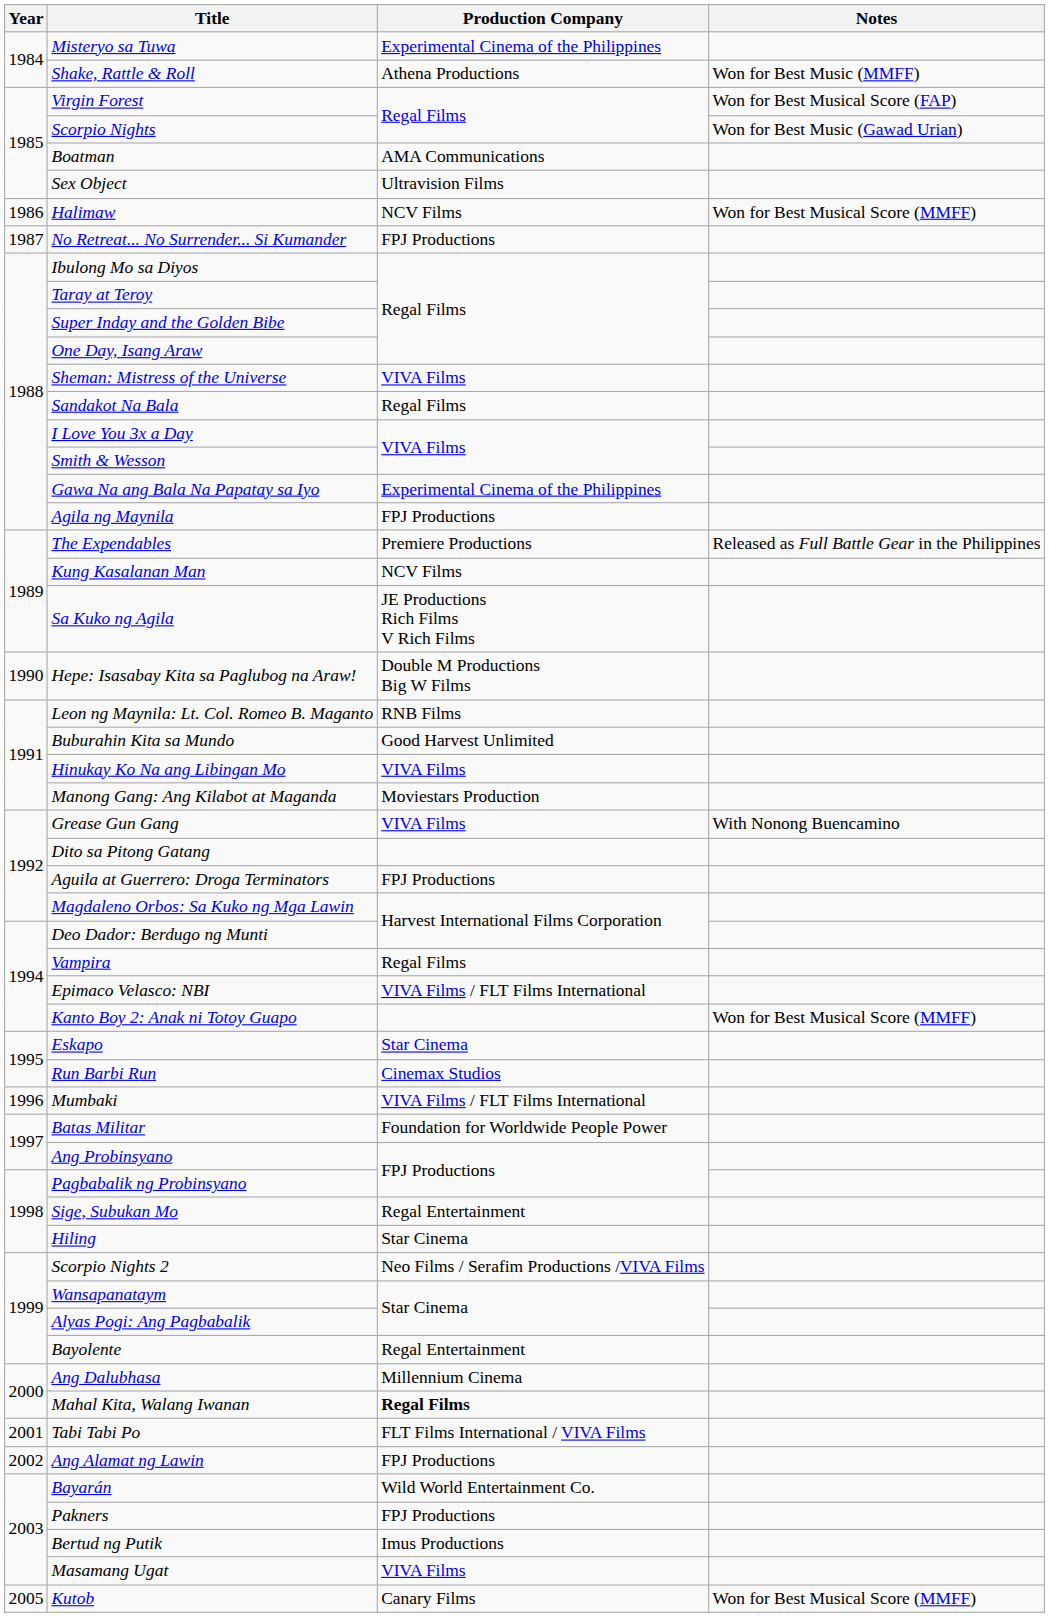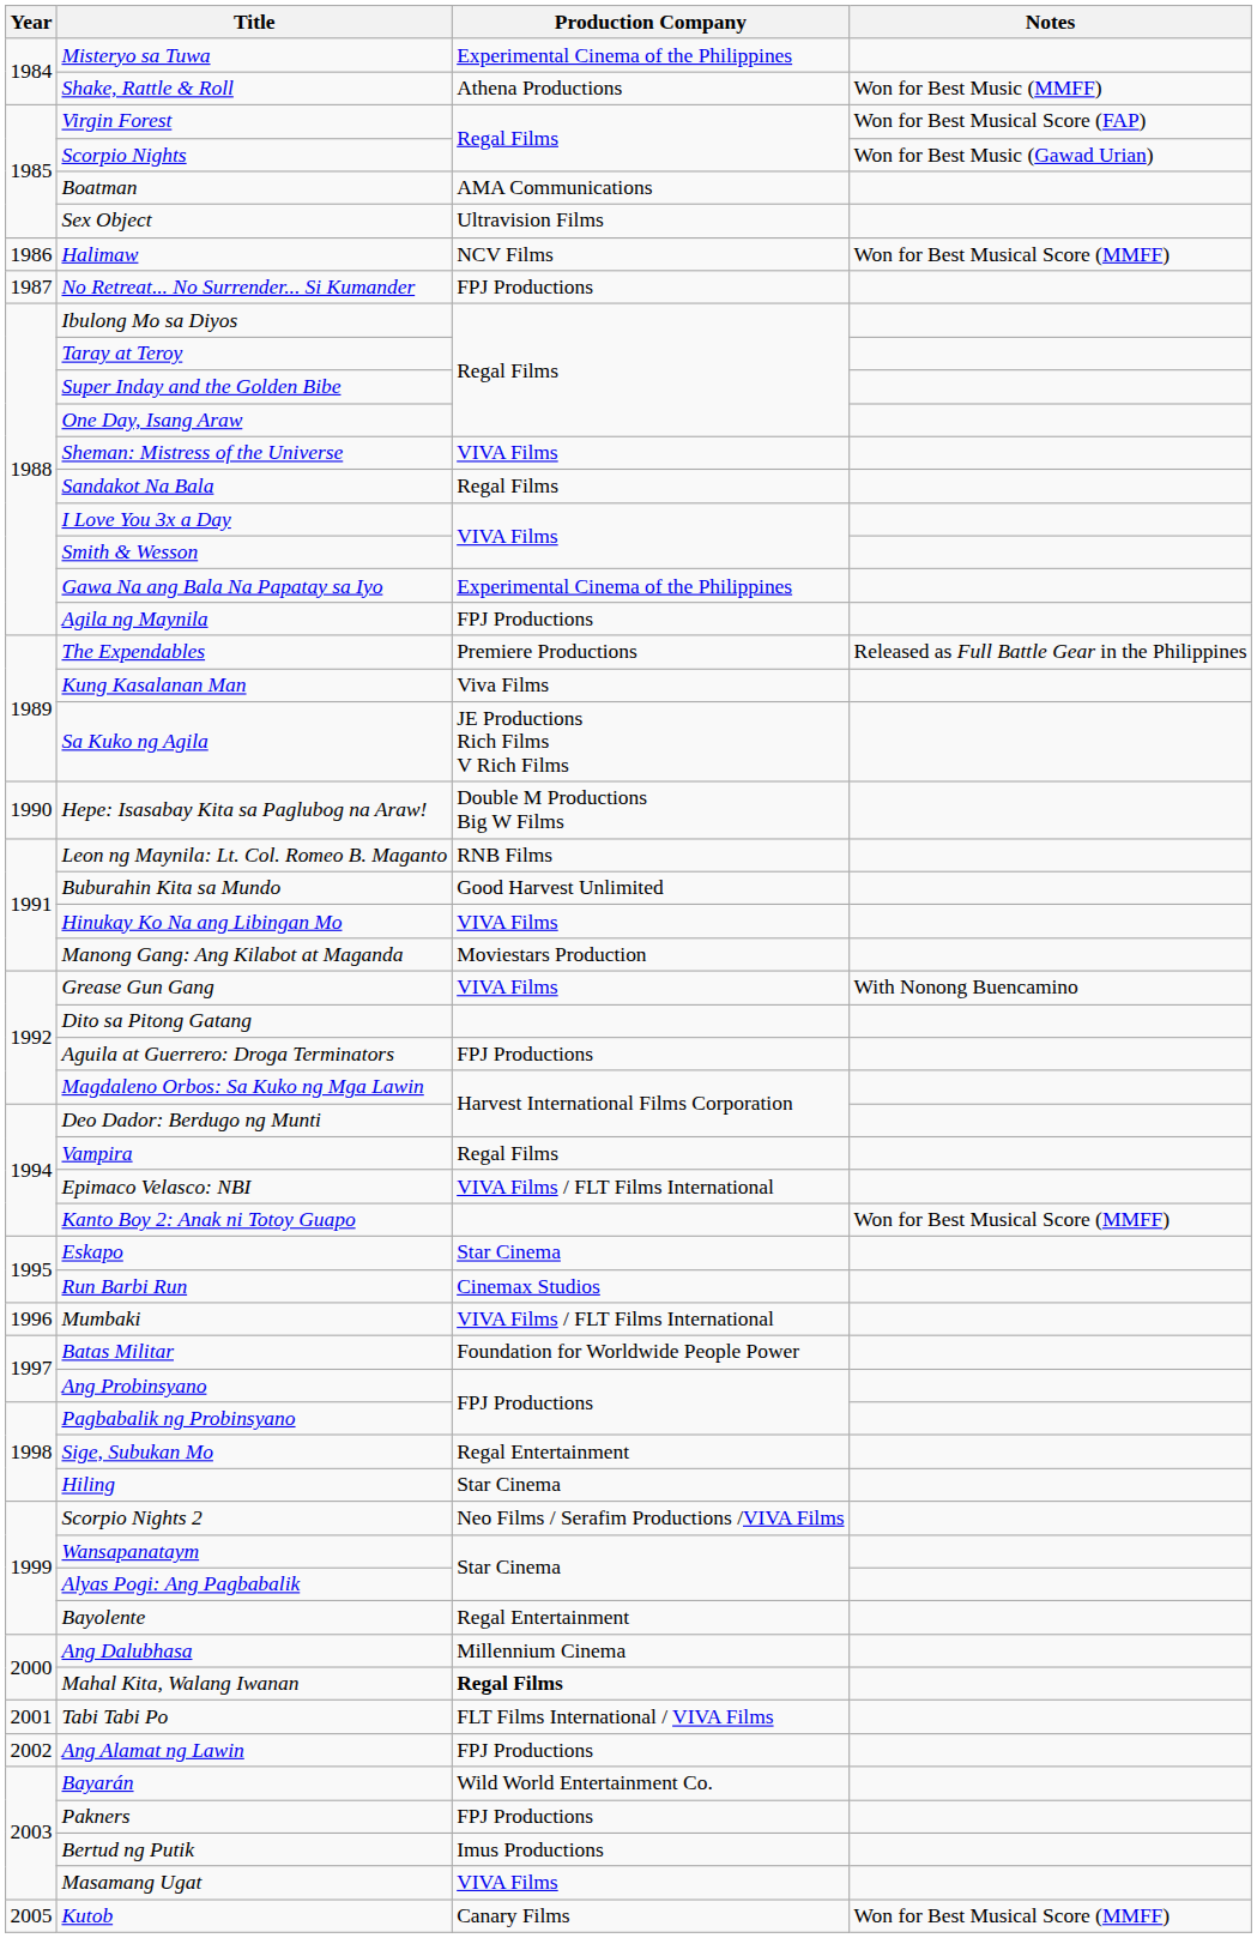 <table class="wikitable sortable">
 <tr>
 <th>Year</th>
 <th>Title</th>
 <th class="unsortable">Production Company</th>
 <th class="unsortable">Notes</th>
 </tr>
 <tr>
 <td rowspan="2">1984</td>
 <td><em><a href='#'>Misteryo sa Tuwa</a></em></td>
 <td><a href='#'>Experimental Cinema of the Philippines</a></td>
 <td></td>
 </tr>
 <tr>
 <td><em><a href='#'>Shake, Rattle & Roll</a></em></td>
 <td>Athena Productions</td>
 <td>Won for Best Music (<a href='#'>MMFF</a>)</td>
 </tr>
 <tr>
 <td rowspan="4">1985</td>
 <td><em><a href='#'>Virgin Forest</a></em></td>
 <td rowspan="2"><a href='#'>Regal Films</a></td>
 <td>Won for Best Musical Score (<a href='#'>FAP</a>)</td>
 </tr>
 <tr>
 <td><em><a href='#'>Scorpio Nights</a></em></td>
 <td>Won for Best Music (<a href='#'>Gawad Urian</a>)</td>
 </tr>
 <tr>
 <td><em>Boatman</em></td>
 <td>AMA Communications</td>
 <td></td>
 </tr>
 <tr>
 <td><em>Sex Object</em></td>
 <td>Ultravision Films</td>
 <td></td>
 </tr>
 <tr>
 <td>1986</td>
 <td><em><a href='#'>Halimaw</a></em></td>
 <td>NCV Films</td>
 <td>Won for Best Musical Score (<a href='#'>MMFF</a>)</td>
 </tr>
 <tr>
 <td>1987</td>
 <td><em><a href='#'>No Retreat... No Surrender... Si Kumander</a></em></td>
 <td>FPJ Productions</td>
 <td></td>
 </tr>
 <tr>
 <td rowspan="10">1988</td>
 <td><em>Ibulong Mo sa Diyos</em></td>
 <td rowspan="4">Regal Films</td>
 <td></td>
 </tr>
 <tr>
 <td><em><a href='#'>Taray at Teroy</a></em></td>
 <td></td>
 </tr>
 <tr>
 <td><em><a href='#'>Super Inday and the Golden Bibe</a></em></td>
 <td></td>
 </tr>
 <tr>
 <td><em><a href='#'>One Day, Isang Araw</a></em></td>
 <td></td>
 </tr>
 <tr>
 <td><em><a href='#'>Sheman: Mistress of the Universe</a></em></td>
 <td><a href='#'>VIVA Films</a></td>
 <td></td>
 </tr>
 <tr>
 <td><em><a href='#'>Sandakot Na Bala</a></em></td>
 <td>Regal Films</td>
 <td></td>
 </tr>
 <tr>
 <td><em><a href='#'>I Love You 3x a Day</a></em></td>
 <td rowspan="2"><a href='#'>VIVA Films</a></td>
 <td></td>
 </tr>
 <tr>
 <td><em><a href='#'>Smith & Wesson</a></em></td>
 <td></td>
 </tr>
 <tr>
 <td><em><a href='#'>Gawa Na ang Bala Na Papatay sa Iyo</a></em></td>
 <td><a href='#'>Experimental Cinema of the Philippines</a></td>
 <td></td>
 </tr>
 <tr>
 <td><em><a href='#'>Agila ng Maynila</a></em></td>
 <td>FPJ Productions</td>
 <td></td>
 </tr>
 <tr>
 <td rowspan="3">1989</td>
 <td><em><a href='#'>The Expendables</a></em></td>
 <td>Premiere Productions</td>
 <td>Released as <em>Full Battle Gear</em> in the Philippines</td>
 </tr>
 <tr>
 <td><em><a href='#'>Kung Kasalanan Man</a></em></td>
-<td>NCV Films</td>
+<td>Viva Films</td>
 <td></td>
 </tr>
 <tr>
 <td><em><a href='#'>Sa Kuko ng Agila</a></em></td>
 <td>JE Productions<br>Rich Films<br>V Rich Films</td>
 <td></td>
 </tr>
 <tr>
 <td>1990</td>
 <td><em>Hepe: Isasabay Kita sa Paglubog na Araw!</em></td>
 <td>Double M Productions<br>Big W Films</td>
 <td></td>
 </tr>
 <tr>
 <td rowspan="4">1991</td>
 <td><em>Leon ng Maynila: Lt. Col. Romeo B. Maganto</em></td>
 <td>RNB Films</td>
 <td></td>
 </tr>
 <tr>
 <td><em>Buburahin Kita sa Mundo</em></td>
 <td>Good Harvest Unlimited</td>
 <td></td>
 </tr>
 <tr>
 <td><em><a href='#'>Hinukay Ko Na ang Libingan Mo</a></em></td>
 <td><a href='#'>VIVA Films</a></td>
 <td></td>
 </tr>
 <tr>
 <td><em>Manong Gang: Ang Kilabot at Maganda</em></td>
 <td>Moviestars Production</td>
 <td></td>
 </tr>
 <tr>
 <td rowspan="4">1992</td>
 <td><em>Grease Gun Gang</em></td>
 <td><a href='#'>VIVA Films</a></td>
 <td>With Nonong Buencamino</td>
 </tr>
 <tr>
 <td><em>Dito sa Pitong Gatang</em></td>
 <td></td>
 <td></td>
 </tr>
 <tr>
 <td><em>Aguila at Guerrero: Droga Terminators</em></td>
 <td>FPJ Productions</td>
 <td></td>
 </tr>
 <tr>
 <td><em><a href='#'>Magdaleno Orbos: Sa Kuko ng Mga Lawin</a></em></td>
 <td rowspan="2">Harvest International Films Corporation</td>
 <td></td>
 </tr>
 <tr>
 <td rowspan="4">1994</td>
 <td><em>Deo Dador: Berdugo ng Munti</em></td>
 <td></td>
 </tr>
 <tr>
 <td><em><a href='#'>Vampira</a></em></td>
 <td>Regal Films</td>
 <td></td>
 </tr>
 <tr>
 <td><em>Epimaco Velasco: NBI</em></td>
 <td><a href='#'>VIVA Films</a> / FLT Films International</td>
 <td></td>
 </tr>
 <tr>
 <td><em><a href='#'>Kanto Boy 2: Anak ni Totoy Guapo</a></em></td>
 <td></td>
 <td>Won for Best Musical Score (<a href='#'>MMFF</a>)</td>
 </tr>
 <tr>
 <td rowspan="2">1995</td>
 <td><em><a href='#'>Eskapo</a></em></td>
 <td><a href='#'>Star Cinema</a></td>
 <td></td>
 </tr>
 <tr>
 <td><em><a href='#'>Run Barbi Run</a></em></td>
 <td><a href='#'>Cinemax Studios</a></td>
 <td></td>
 </tr>
 <tr>
 <td>1996</td>
 <td><em>Mumbaki</em></td>
 <td><a href='#'>VIVA Films</a> / FLT Films International</td>
 <td></td>
 </tr>
 <tr>
 <td rowspan="2">1997</td>
 <td><em><a href='#'>Batas Militar</a></em></td>
 <td>Foundation for Worldwide People Power</td>
 <td></td>
 </tr>
 <tr>
 <td><em><a href='#'>Ang Probinsyano</a></em></td>
 <td rowspan="2">FPJ Productions</td>
 <td></td>
 </tr>
 <tr>
 <td rowspan="3">1998</td>
 <td><em><a href='#'>Pagbabalik ng Probinsyano</a></em></td>
 <td></td>
 </tr>
 <tr>
 <td><em><a href='#'>Sige, Subukan Mo</a></em></td>
 <td>Regal Entertainment</td>
 <td></td>
 </tr>
 <tr>
 <td><em><a href='#'>Hiling</a></em></td>
 <td>Star Cinema</td>
 <td></td>
 </tr>
 <tr>
 <td rowspan="4">1999</td>
 <td><em>Scorpio Nights 2</em></td>
 <td>Neo Films / Serafim Productions /<a href='#'>VIVA Films</a></td>
 <td></td>
 </tr>
 <tr>
 <td><em><a href='#'>Wansapanataym</a></em></td>
 <td rowspan="2">Star Cinema</td>
 <td></td>
 </tr>
 <tr>
 <td><em><a href='#'>Alyas Pogi: Ang Pagbabalik</a></em></td>
 <td></td>
 </tr>
 <tr>
 <td><em>Bayolente</em></td>
 <td>Regal Entertainment</td>
 <td></td>
 </tr>
 <tr>
 <td rowspan="2">2000</td>
 <td><em><a href='#'>Ang Dalubhasa</a></em></td>
 <td>Millennium Cinema</td>
 <td></td>
 </tr>
 <tr>
 <td><em>Mahal Kita, Walang Iwanan</em></td>
 <td><strong>Regal Films</strong></td>
 <td></td>
 </tr>
 <tr>
 <td>2001</td>
 <td><em>Tabi Tabi Po</em></td>
 <td>FLT Films International / <a href='#'>VIVA Films</a></td>
 <td></td>
 </tr>
 <tr>
 <td>2002</td>
 <td><em><a href='#'>Ang Alamat ng Lawin</a></em></td>
 <td>FPJ Productions</td>
 <td></td>
 </tr>
 <tr>
 <td rowspan="4">2003</td>
 <td><em><a href='#'>Bayarán</a></em></td>
 <td>Wild World Entertainment Co.</td>
 <td></td>
 </tr>
 <tr>
 <td><em>Pakners</em></td>
 <td>FPJ Productions</td>
 <td></td>
 </tr>
 <tr>
 <td><em>Bertud ng Putik</em></td>
 <td>Imus Productions</td>
 <td></td>
 </tr>
 <tr>
 <td><em>Masamang Ugat</em></td>
 <td><a href='#'>VIVA Films</a></td>
 <td></td>
 </tr>
 <tr>
 <td>2005</td>
 <td><em><a href='#'>Kutob</a></em></td>
 <td>Canary Films</td>
 <td>Won for Best Musical Score (<a href='#'>MMFF</a>)</td>
 </tr>
 </table>
